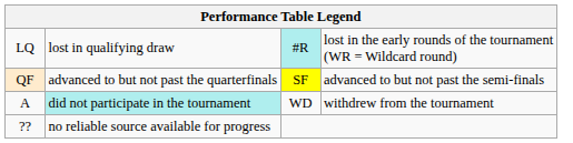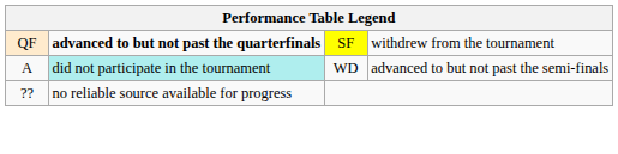 <table class="wikitable" style="font-size:78%;">
 <tr style="background:#efefef;">
 <th colspan="4">Performance Table Legend</th>
 </tr>
 <tr>
-<td style="text-align:center; width:30px;">LQ</td>
-<td>lost in qualifying draw</td>
-<td style="text-align:center; background:#afeeee;">#R</td>
-<td>lost in the early rounds of the tournament <br> (WR = Wildcard round)</td>
-</tr>
-<tr>
 <td style="text-align:center; background:#ffebcd;">QF</td>
-<td>advanced to but not past the quarterfinals</td>
+<td><strong>advanced to but not past the quarterfinals</strong></td>
 <td style="text-align:center; background:yellow;">SF</td>
-<td>advanced to but not past the semi-finals</td>
+<td>withdrew from the tournament</td>
 </tr>
 <tr>
 <td style="text-align:center; width:30px;">A</td>
 <td style="background: paleturquoise;">did not participate in the tournament</td>
 <td style="text-align:center; width:30px;">WD</td>
-<td>withdrew from the tournament</td>
+<td>advanced to but not past the semi-finals</td>
 </tr>
 <tr>
 <td style="text-align:center; width:30px;">??</td>
 <td>no reliable source available for progress</td>
 </tr>
 </table>
